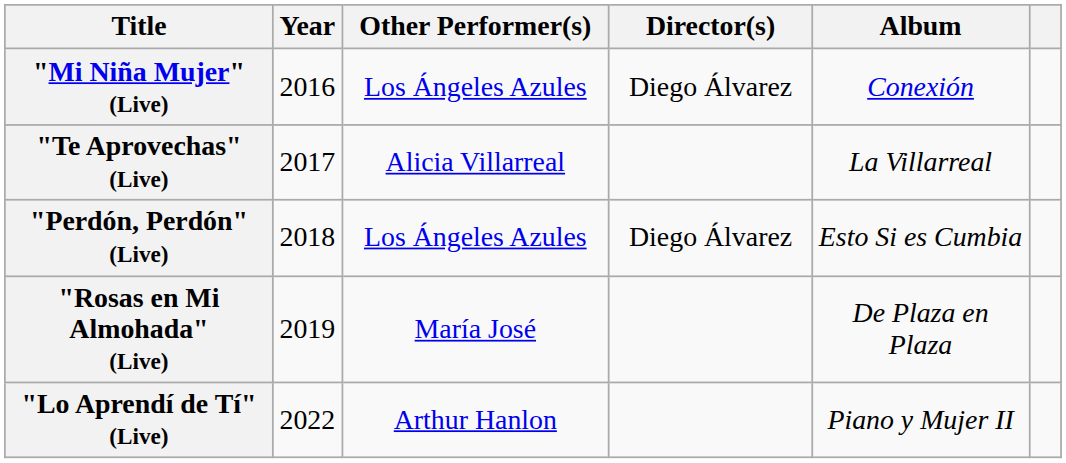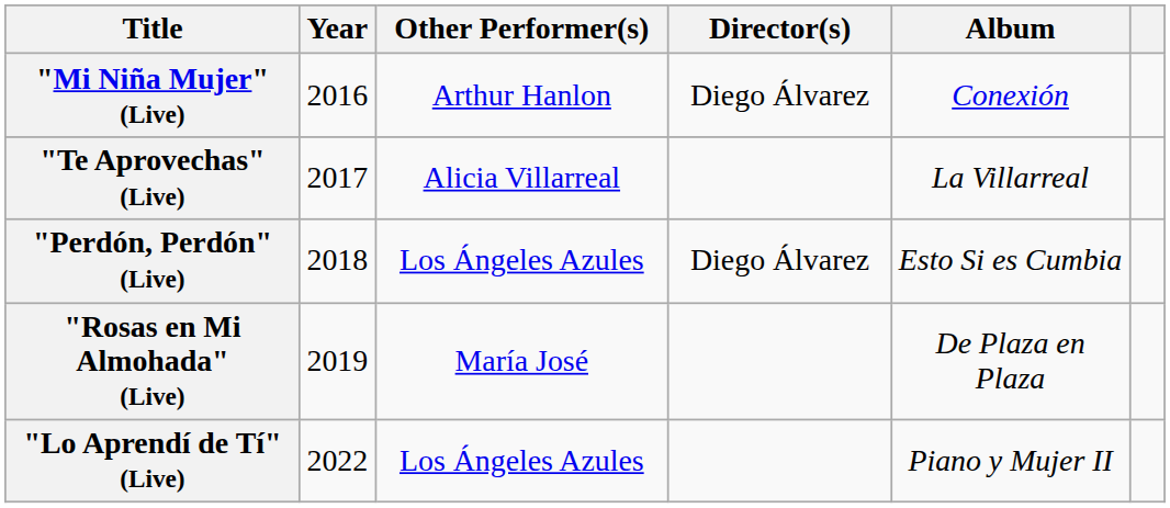 <table class="wikitable plainrowheaders" style="text-align:center;">
 <tr>
 <th scope="col" style="width: 16em;">Title</th>
 <th scope="col">Year</th>
 <th scope="col" style="width: 16em;">Other Performer(s)</th>
 <th scope="col" style="width: 11em;">Director(s)</th>
 <th scope="col" style="width: 14em;">Album</th>
 <th scope="col" style="width: 2em;" class="unsortable"></th>
 </tr>
 <tr>
 <th scope="row">"<a href='#'>Mi Niña Mujer</a>" <br><small>(Live)</small></th>
 <td>2016</td>
-<td><a href='#'>Los Ángeles Azules</a></td>
+<td><a href='#'>Arthur Hanlon</a></td>
 <td>Diego Álvarez</td>
 <td><em><a href='#'>Conexión</a></em></td>
 <td></td>
 </tr>
 <tr>
 <th scope="row">"Te Aprovechas" <br><small>(Live)</small></th>
 <td>2017</td>
 <td><a href='#'>Alicia Villarreal</a></td>
 <td></td>
 <td><em>La Villarreal</em></td>
 <td></td>
 </tr>
 <tr>
 <th scope="row">"Perdón, Perdón"<br> <small>(Live)</small></th>
 <td>2018</td>
 <td><a href='#'>Los Ángeles Azules</a></td>
 <td>Diego Álvarez</td>
 <td><em>Esto Si es Cumbia</em></td>
 <td></td>
 </tr>
 <tr>
 <th scope="row">"Rosas en Mi Almohada"<br><small>(Live)</small></th>
 <td>2019</td>
 <td><a href='#'>María José</a></td>
 <td></td>
 <td><em>De Plaza en Plaza</em></td>
 <td></td>
 </tr>
 <tr>
 <th scope="row">"Lo Aprendí de Tí"<br><small>(Live)</small></th>
 <td>2022</td>
-<td><a href='#'>Arthur Hanlon</a></td>
+<td><a href='#'>Los Ángeles Azules</a></td>
 <td></td>
 <td><em>Piano y Mujer II</em></td>
 <td></td>
 </tr>
 </table>
